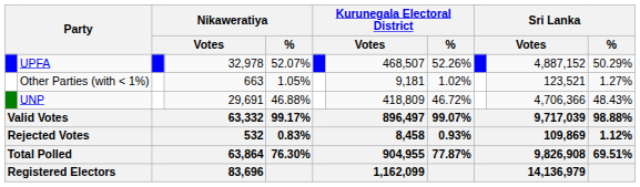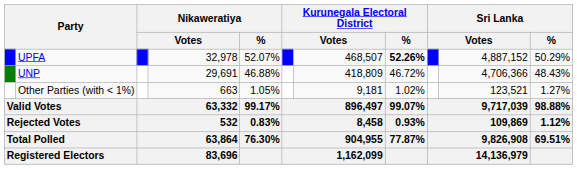 <table class="wikitable">
 <tr>
 <th colspan="2" width="144px"rowspan="2">Party</th>
 <th colspan="3" width="216px">Nikaweratiya</th>
 <th colspan="3" width="216px"><a href='#'>Kurunegala Electoral District</a></th>
 <th colspan="3" width="216px">Sri Lanka</th>
 </tr>
 <tr>
 <th colspan="2" width="144px">Votes</th>
 <th>%</th>
 <th colspan="2" width="144px">Votes</th>
 <th>%</th>
 <th colspan="2" width="144px">Votes</th>
 <th>%</th>
 </tr>
 <tr>
 <td style="background-color:blue;" width="10px"></td>
 <td style="text-align:left;"><a href='#'>UPFA</a></td>
 <td style="background-color:blue;" width="10px"></td>
 <td style="text-align:right;">32,978</td>
 <td style="text-align:right;">52.07%</td>
 <td style="background-color:blue;" width="10px"></td>
 <td style="text-align:right;">468,507</td>
-<td style="text-align:right;">52.26%</td>
+<td style="text-align:right;"><strong>52.26%</strong></td>
 <td style="background-color:blue;" width="10px"></td>
 <td style="text-align:right;">4,887,152</td>
 <td style="text-align:right;">50.29%</td>
+</tr>
+<tr>
+<td style="background-color:green;" width="10px"></td>
+<td style="text-align:left;"><a href='#'>UNP</a></td>
+<td style="background-color:white;" width="10px"></td>
+<td style="text-align:right;">29,691</td>
+<td style="text-align:right;">46.88%</td>
+<td style="background-color:white;" width="10px"></td>
+<td style="text-align:right;">418,809</td>
+<td style="text-align:right;">46.72%</td>
+<td style="background-color:white;" width="10px"></td>
+<td style="text-align:right;">4,706,366</td>
+<td style="text-align:right;">48.43%</td>
 </tr>
 <tr>
 <td style="background-color:white;" width="10px"></td>
 <td style="text-align:left;">Other Parties (with < 1%)</td>
 <td style="background-color:white;" width="10px"></td>
 <td style="text-align:right;">663</td>
 <td style="text-align:right;">1.05%</td>
 <td style="background-color:white;" width="10px"></td>
 <td style="text-align:right;">9,181</td>
 <td style="text-align:right;">1.02%</td>
 <td style="background-color:white;" width="10px"></td>
 <td style="text-align:right;">123,521</td>
 <td style="text-align:right;">1.27%</td>
-</tr>
-<tr>
-<td style="background-color:green;" width="10px"></td>
-<td style="text-align:left;"><a href='#'>UNP</a></td>
-<td style="background-color:white;" width="10px"></td>
-<td style="text-align:right;">29,691</td>
-<td style="text-align:right;">46.88%</td>
-<td style="background-color:white;" width="10px"></td>
-<td style="text-align:right;">418,809</td>
-<td style="text-align:right;">46.72%</td>
-<td style="background-color:white;" width="10px"></td>
-<td style="text-align:right;">4,706,366</td>
-<td style="text-align:right;">48.43%</td>
 </tr>
 <tr>
 <th colspan="2" width="144px"style="text-align:left;">Valid Votes</th>
 <th style="text-align:right;"colspan="2" width="144px">63,332</th>
 <th style="text-align:right;">99.17%</th>
 <th style="text-align:right;"colspan="2" width="144px">896,497</th>
 <th style="text-align:right;">99.07%</th>
 <th style="text-align:right;"colspan="2" width="144px">9,717,039</th>
 <th style="text-align:right;">98.88%</th>
 </tr>
 <tr>
 <th colspan="2" width="144px"style="text-align:left;">Rejected Votes</th>
 <th style="text-align:right;"colspan="2" width="144px">532</th>
 <th style="text-align:right;">0.83%</th>
 <th style="text-align:right;"colspan="2" width="144px">8,458</th>
 <th style="text-align:right;">0.93%</th>
 <th style="text-align:right;"colspan="2" width="144px">109,869</th>
 <th style="text-align:right;">1.12%</th>
 </tr>
 <tr>
 <th colspan="2" width="144px"style="text-align:left;">Total Polled</th>
 <th style="text-align:right;"colspan="2" width="144px">63,864</th>
 <th style="text-align:right;">76.30%</th>
 <th style="text-align:right;"colspan="2" width="144px">904,955</th>
 <th style="text-align:right;">77.87%</th>
 <th style="text-align:right;"colspan="2" width="144px">9,826,908</th>
 <th style="text-align:right;">69.51%</th>
 </tr>
 <tr>
 <th colspan="2" width="144px"style="text-align:left;">Registered Electors</th>
 <th style="text-align:right;"colspan="2" width="144px">83,696</th>
 <th></th>
 <th style="text-align:right;"colspan="2" width="144px">1,162,099</th>
 <th></th>
 <th style="text-align:right;"colspan="2" width="144px">14,136,979</th>
 <th></th>
 </tr>
 </table>
